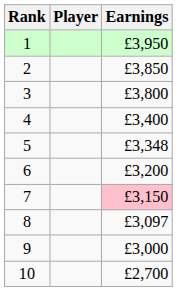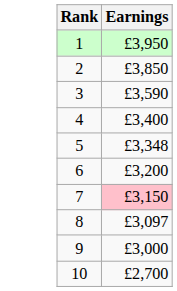 <table class="wikitable" style="float:right; text-align:right; margin-left:1em">
 <tr>
 <th>Rank</th>
-<th>Player</th>
 <th>Earnings</th>
 </tr>
 <tr style="background-color:#ccffcc">
 <td align=center>1</td>
-<td style="text-align:left"><strong><em></em></strong></td>
 <td>£3,950</td>
 </tr>
 <tr>
 <td align=center>2</td>
-<td style="text-align:left"></td>
 <td>£3,850</td>
 </tr>
 <tr>
 <td align=center>3</td>
-<td style="text-align:left"></td>
-<td>£3,800</td>
+<td>£3,590</td>
 </tr>
 <tr>
 <td align=center>4</td>
-<td style="text-align:left"></td>
 <td>£3,400</td>
 </tr>
 <tr>
 <td align=center>5</td>
-<td style="text-align:left"></td>
 <td>£3,348</td>
 </tr>
 <tr>
 <td align=center>6</td>
-<td style="text-align:left"></td>
 <td>£3,200</td>
 </tr>
 <tr>
 <td align=center>7</td>
-<td style="text-align:left"></td>
 <td style="background: pink;">£3,150</td>
 </tr>
 <tr>
 <td align=center>8</td>
-<td style="text-align:left"></td>
 <td>£3,097</td>
 </tr>
 <tr>
 <td align=center>9</td>
-<td style="text-align:left"></td>
 <td>£3,000</td>
 </tr>
 <tr>
 <td align=center>10</td>
-<td style="text-align:left"></td>
 <td>£2,700</td>
 </tr>
 </table>
